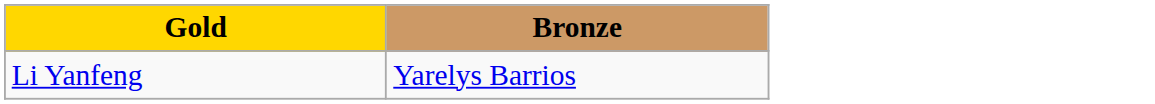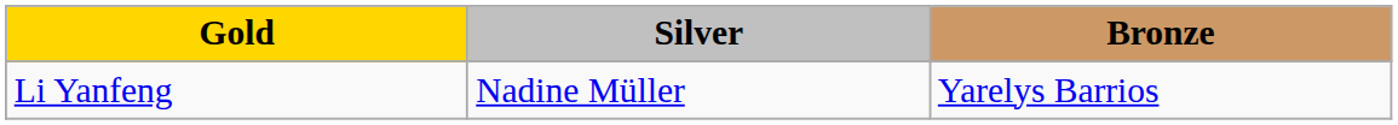 <table class="wikitable" style="text-align:left">
 <tr align="center">
 <td width=200 bgcolor=gold><strong>Gold</strong></td>
+<td width=200 bgcolor=silver><strong>Silver</strong></td>
 <td width=200 bgcolor=CC9966><strong>Bronze</strong></td>
 </tr>
 <tr>
 <td><a href='#'>Li Yanfeng</a><br><em></em></td>
+<td><a href='#'>Nadine Müller</a><br><em></em></td>
 <td><a href='#'>Yarelys Barrios</a><br><em></em></td>
 </tr>
 </table>
